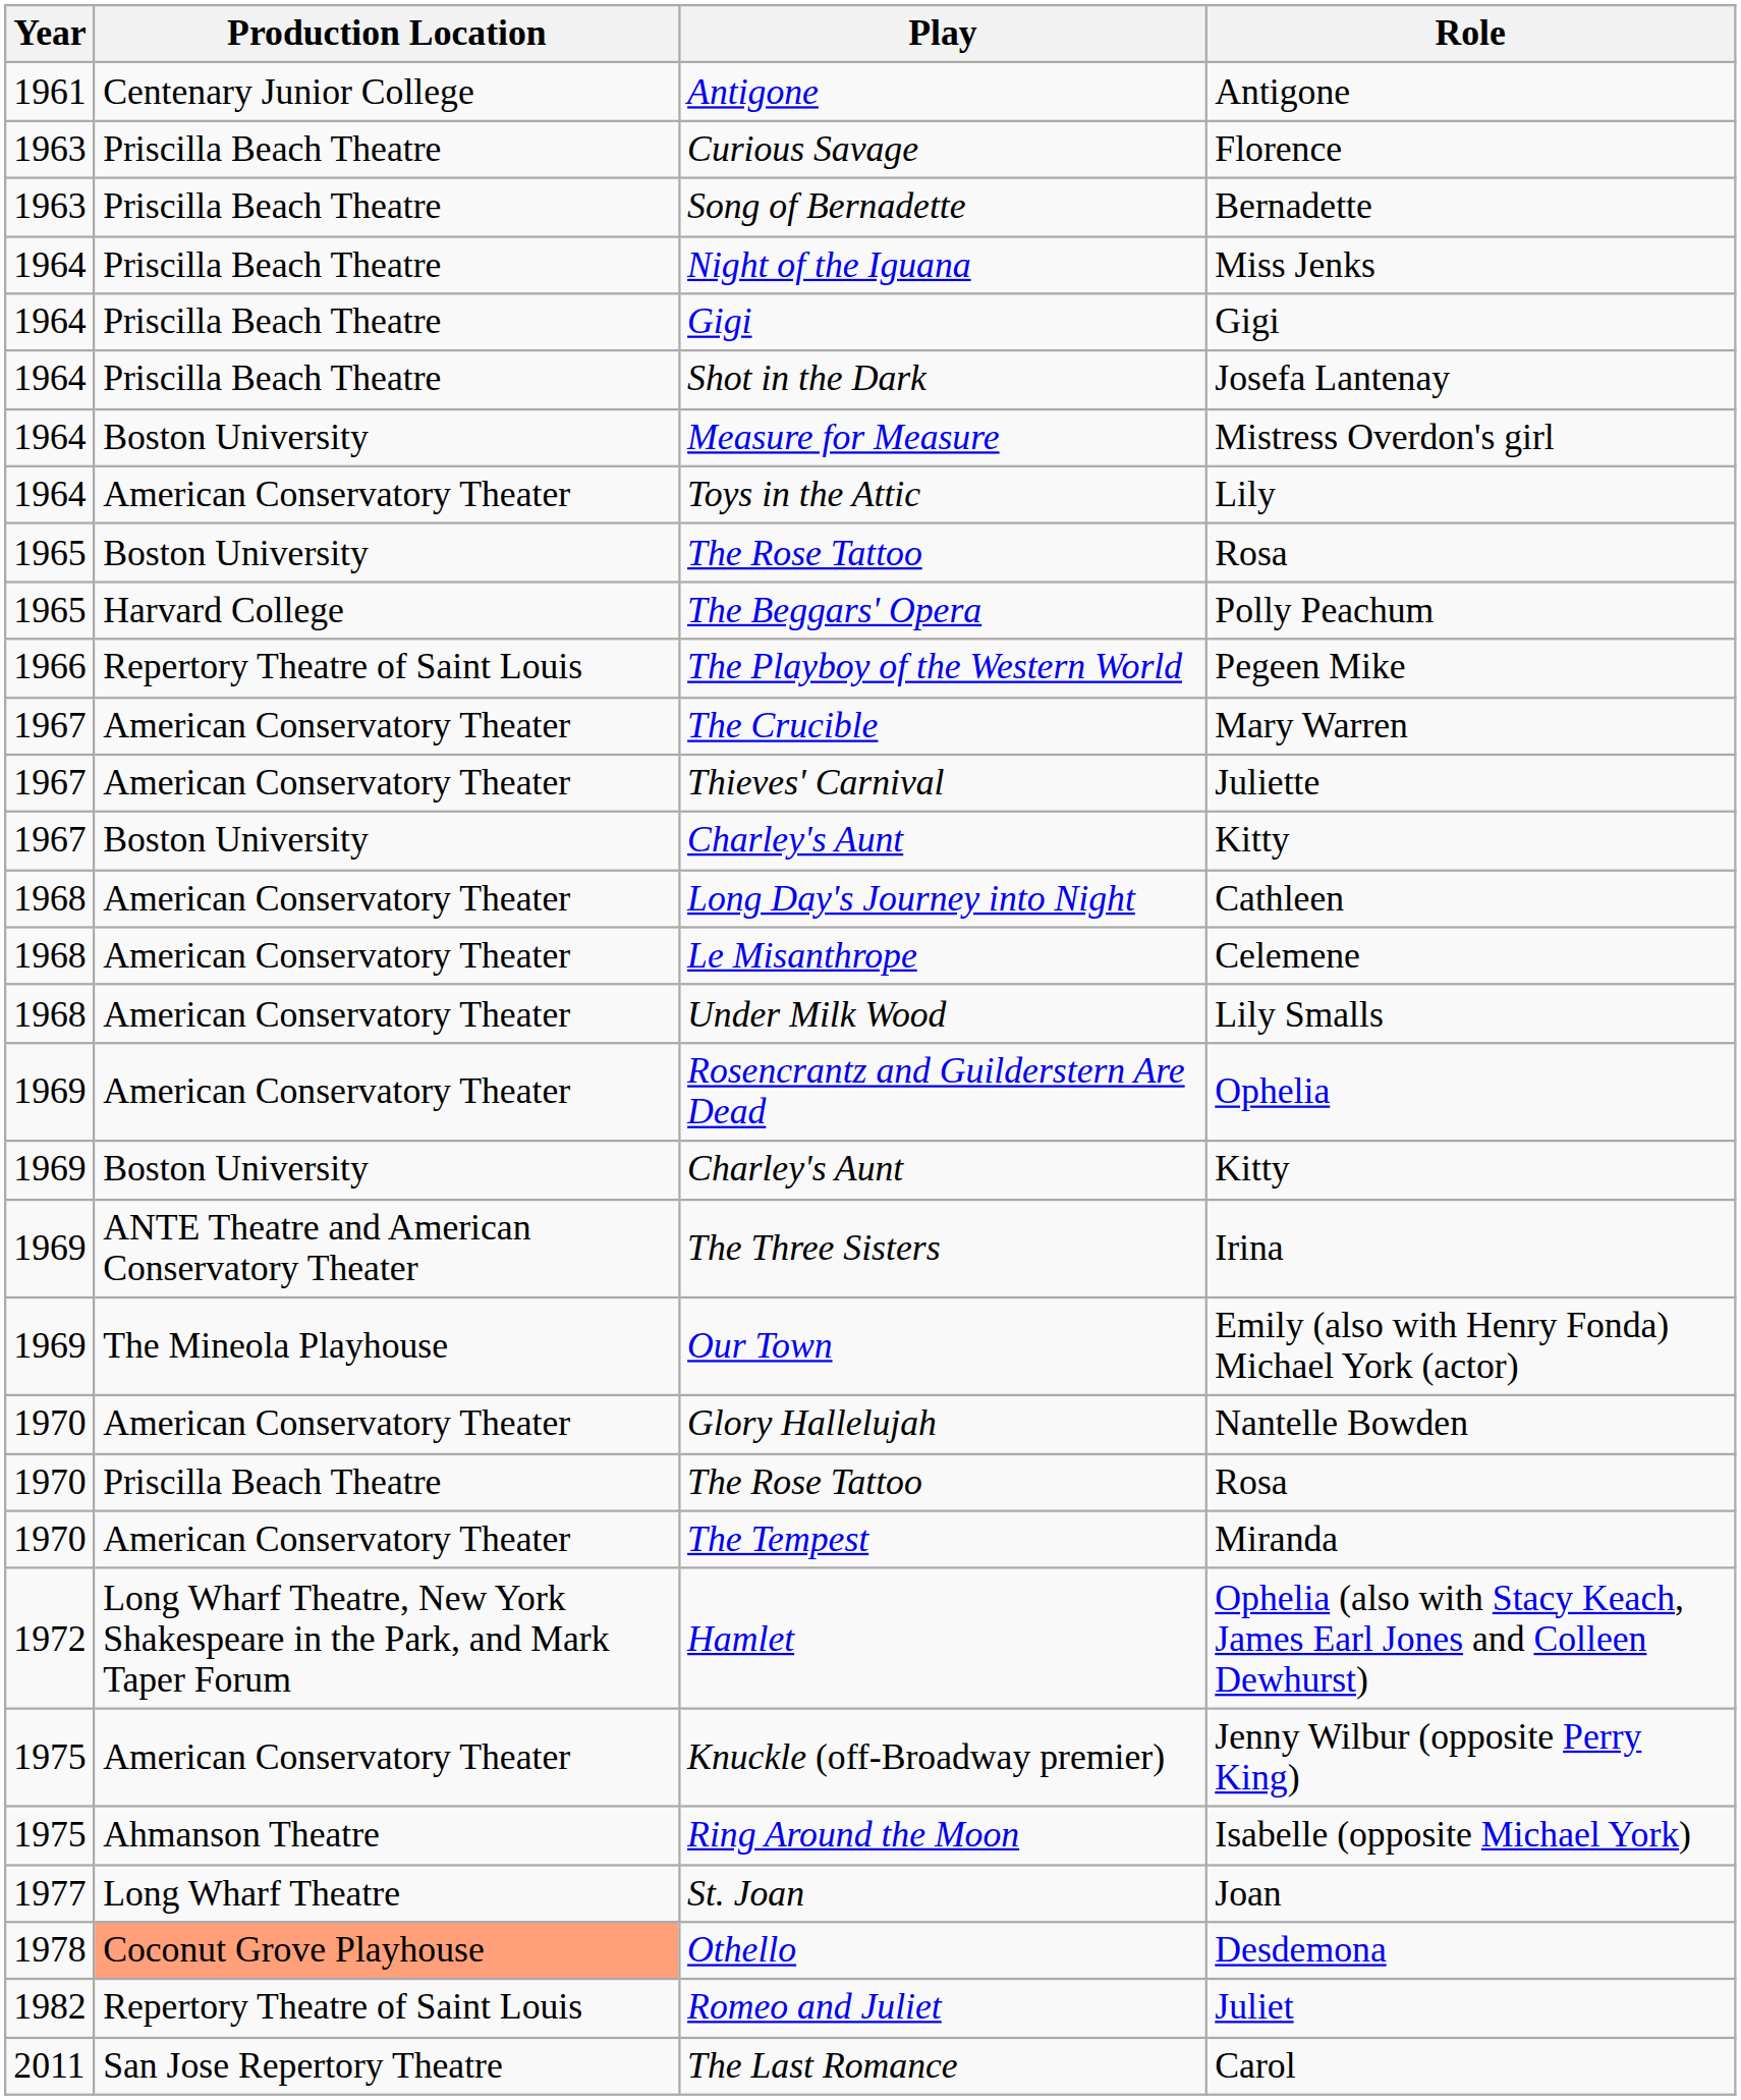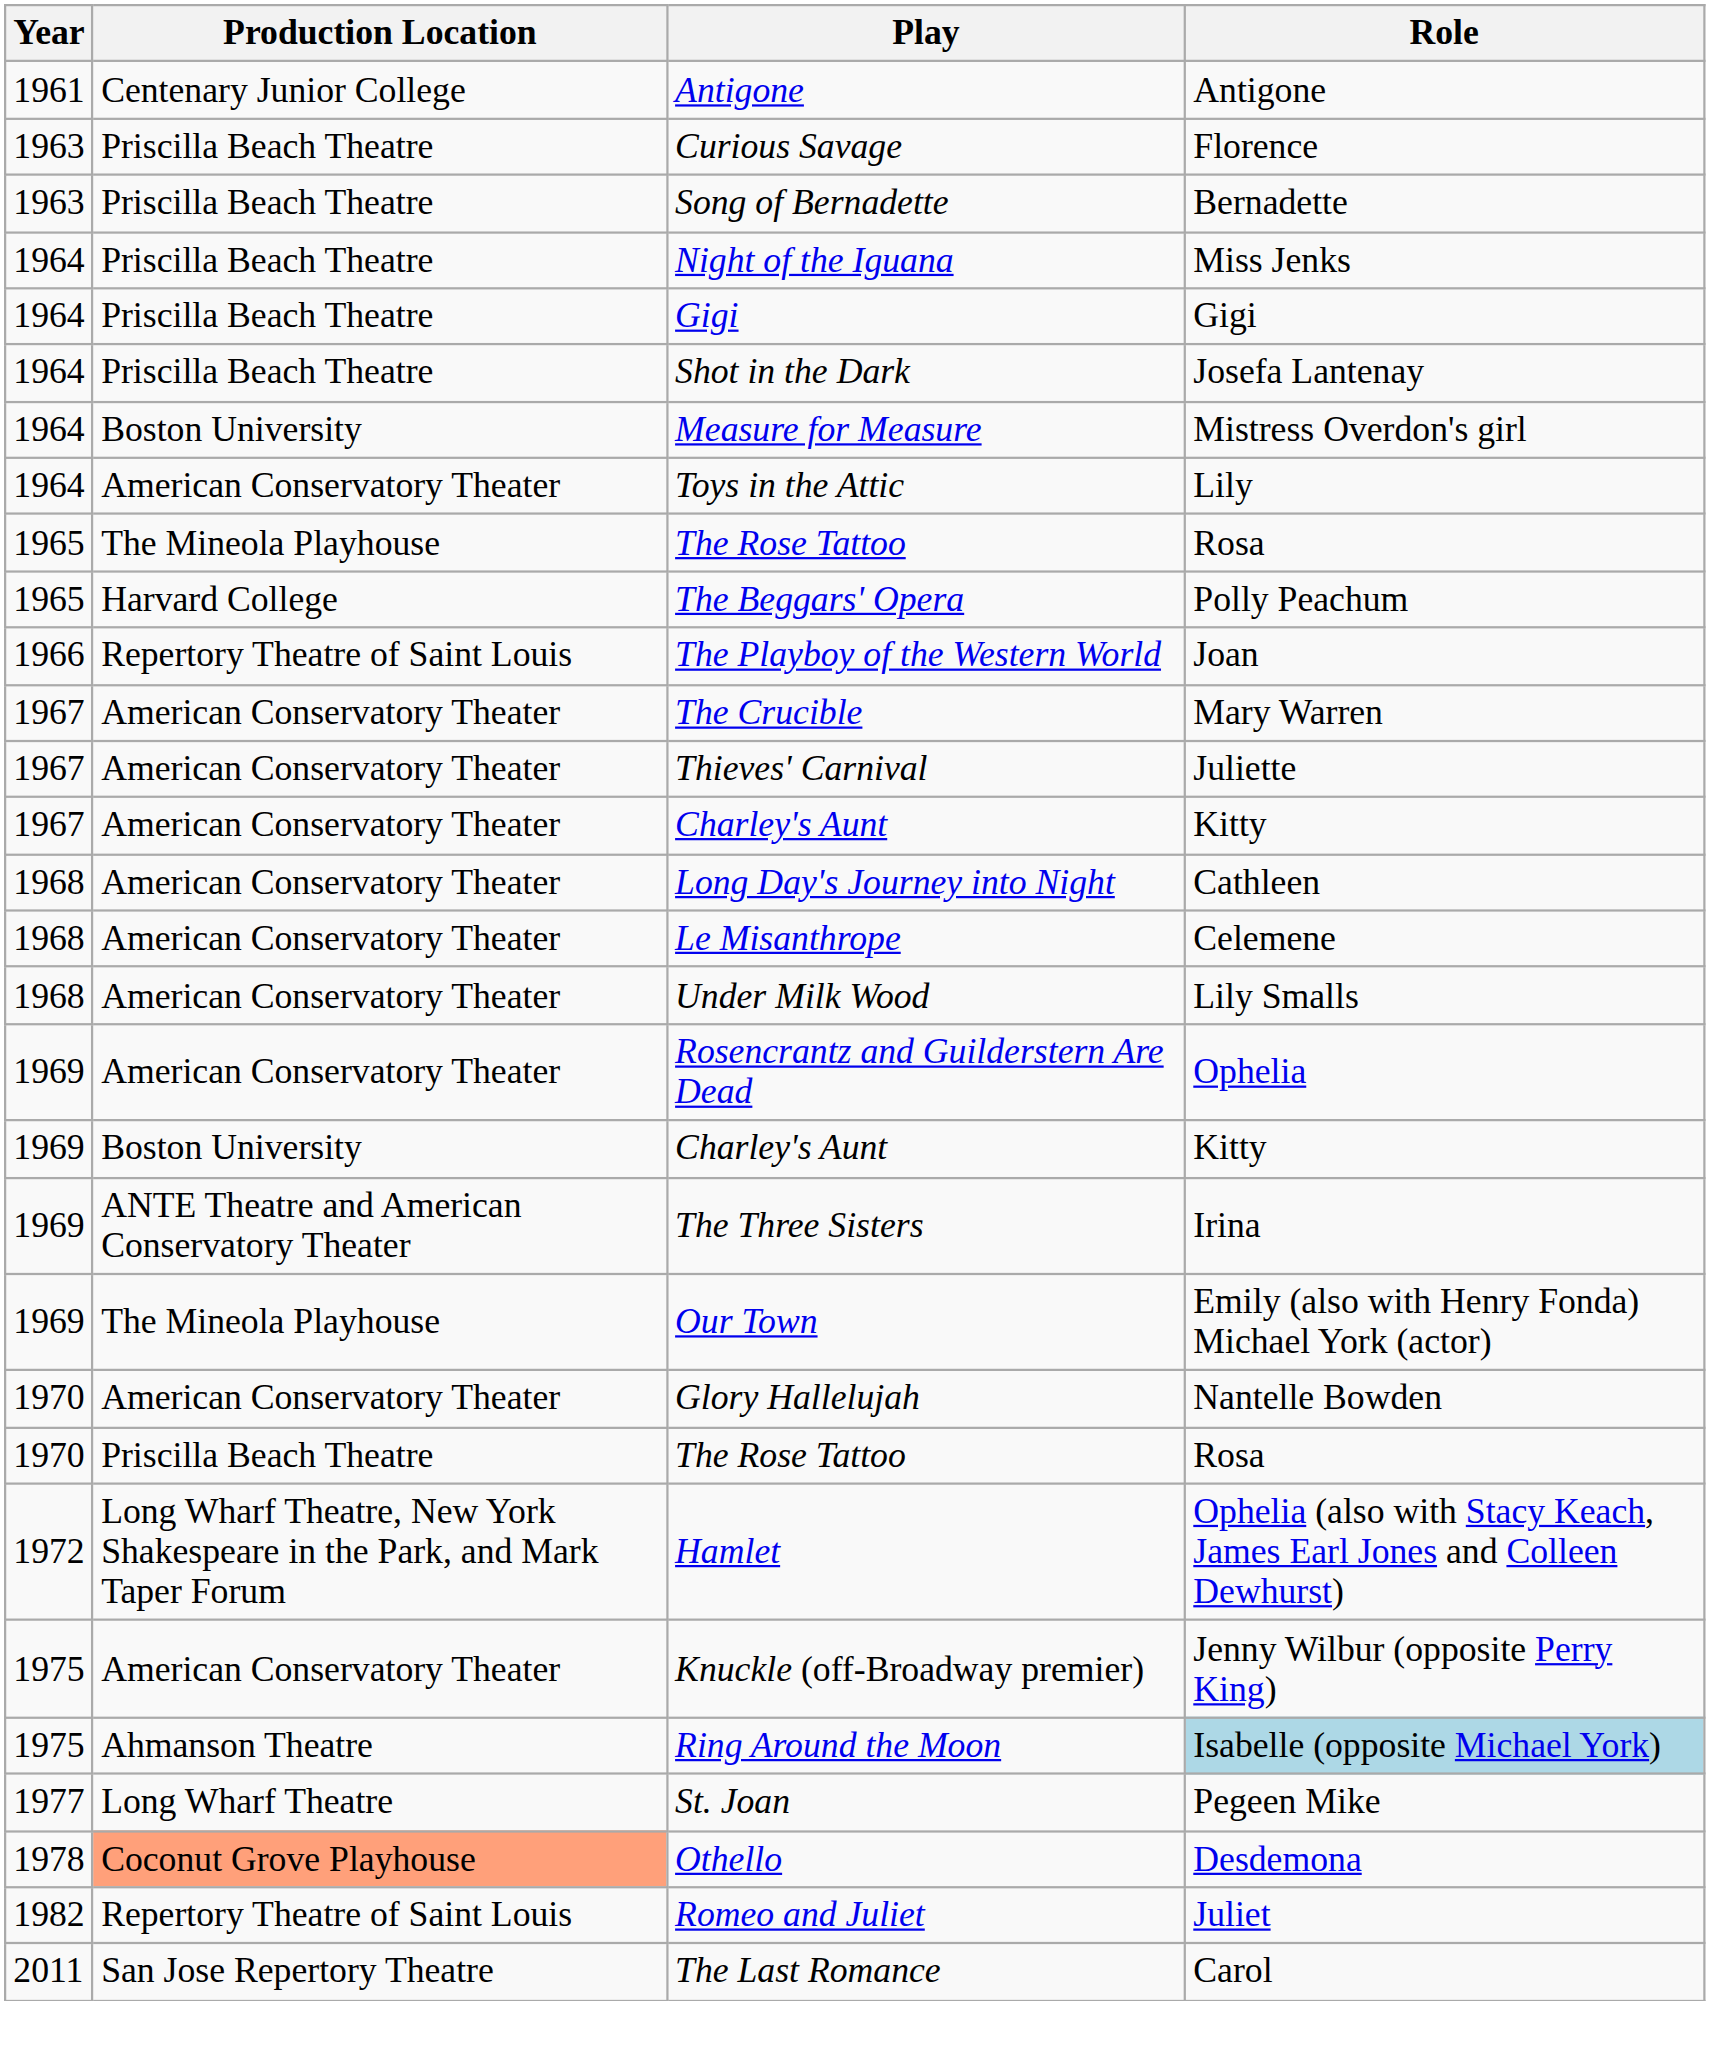 <table class="wikitable">
 <tr>
 <th scope="col" width="32">Year</th>
 <th scope="col" width="250">Production Location</th>
 <th scope="col" width="225">Play</th>
 <th scope="col" width="225">Role</th>
 </tr>
 <tr>
 <td>1961</td>
 <td>Centenary Junior College</td>
 <td><em><a href='#'>Antigone</a></em></td>
 <td>Antigone</td>
 </tr>
 <tr>
 <td>1963</td>
 <td>Priscilla Beach Theatre</td>
 <td><em>Curious Savage</em></td>
 <td>Florence</td>
 </tr>
 <tr>
 <td>1963</td>
 <td>Priscilla Beach Theatre</td>
 <td><em>Song of Bernadette</em></td>
 <td>Bernadette</td>
 </tr>
 <tr>
 <td>1964</td>
 <td>Priscilla Beach Theatre</td>
 <td><em><a href='#'>Night of the Iguana</a></em></td>
 <td>Miss Jenks</td>
 </tr>
 <tr>
 <td>1964</td>
 <td>Priscilla Beach Theatre</td>
 <td><em><a href='#'>Gigi</a></em></td>
 <td>Gigi</td>
 </tr>
 <tr>
 <td>1964</td>
 <td>Priscilla Beach Theatre</td>
 <td><em>Shot in the Dark</em></td>
 <td>Josefa Lantenay</td>
 </tr>
 <tr>
 <td>1964</td>
 <td>Boston University</td>
 <td><em><a href='#'>Measure for Measure</a></em></td>
 <td>Mistress Overdon's girl</td>
 </tr>
 <tr>
 <td>1964</td>
 <td>American Conservatory Theater</td>
 <td><em>Toys in the Attic</em></td>
 <td>Lily</td>
 </tr>
 <tr>
 <td>1965</td>
-<td>Boston University</td>
+<td>The Mineola Playhouse</td>
 <td><em><a href='#'>The Rose Tattoo</a></em></td>
 <td>Rosa</td>
 </tr>
 <tr>
 <td>1965</td>
 <td>Harvard College</td>
 <td><em><a href='#'>The Beggars' Opera</a></em></td>
 <td>Polly Peachum</td>
 </tr>
 <tr>
 <td>1966</td>
 <td>Repertory Theatre of Saint Louis</td>
 <td><em><a href='#'>The Playboy of the Western World</a></em></td>
-<td>Pegeen Mike</td>
+<td>Joan</td>
 </tr>
 <tr>
 <td>1967</td>
 <td>American Conservatory Theater</td>
 <td><em><a href='#'>The Crucible</a></em></td>
 <td>Mary Warren</td>
 </tr>
 <tr>
 <td>1967</td>
 <td>American Conservatory Theater</td>
 <td><em>Thieves' Carnival</em></td>
 <td>Juliette</td>
 </tr>
 <tr>
 <td>1967</td>
-<td>Boston University</td>
+<td>American Conservatory Theater</td>
 <td><em><a href='#'>Charley's Aunt</a></em></td>
 <td>Kitty</td>
 </tr>
 <tr>
 <td>1968</td>
 <td>American Conservatory Theater</td>
 <td><em><a href='#'>Long Day's Journey into Night</a></em></td>
 <td>Cathleen</td>
 </tr>
 <tr>
 <td>1968</td>
 <td>American Conservatory Theater</td>
 <td><em><a href='#'>Le Misanthrope</a></em></td>
 <td>Celemene</td>
 </tr>
 <tr>
 <td>1968</td>
 <td>American Conservatory Theater</td>
 <td><em>Under Milk Wood</em></td>
 <td>Lily Smalls</td>
 </tr>
 <tr>
 <td>1969</td>
 <td>American Conservatory Theater</td>
 <td><em><a href='#'>Rosencrantz and Guilderstern Are Dead</a></em></td>
 <td><a href='#'>Ophelia</a></td>
 </tr>
 <tr>
 <td>1969</td>
 <td>Boston University</td>
 <td><em>Charley's Aunt</em></td>
 <td>Kitty</td>
 </tr>
 <tr>
 <td>1969</td>
 <td>ANTE Theatre and American Conservatory Theater</td>
 <td><em>The Three Sisters</em></td>
 <td>Irina</td>
 </tr>
 <tr>
 <td>1969</td>
 <td>The Mineola Playhouse</td>
 <td><em><a href='#'>Our Town</a></em></td>
 <td>Emily (also with Henry Fonda) Michael York (actor)</td>
 </tr>
 <tr>
 <td>1970</td>
 <td>American Conservatory Theater</td>
 <td><em>Glory Hallelujah</em></td>
 <td>Nantelle Bowden</td>
 </tr>
 <tr>
 <td>1970</td>
 <td>Priscilla Beach Theatre</td>
 <td><em>The Rose Tattoo</em></td>
 <td>Rosa</td>
 </tr>
 <tr>
-<td>1970</td>
-<td>American Conservatory Theater</td>
-<td><em><a href='#'>The Tempest</a></em></td>
-<td>Miranda</td>
-</tr>
-<tr>
 <td>1972</td>
 <td>Long Wharf Theatre, New York Shakespeare in the Park, and Mark Taper Forum</td>
 <td><em><a href='#'>Hamlet</a></em></td>
 <td><a href='#'>Ophelia</a> (also with <a href='#'>Stacy Keach</a>, <a href='#'>James Earl Jones</a> and <a href='#'>Colleen Dewhurst</a>)</td>
 </tr>
 <tr>
 <td>1975</td>
 <td>American Conservatory Theater</td>
 <td><em>Knuckle</em> (off-Broadway premier)</td>
 <td>Jenny Wilbur (opposite <a href='#'>Perry King</a>)</td>
 </tr>
 <tr>
 <td>1975</td>
 <td>Ahmanson Theatre</td>
 <td><em><a href='#'>Ring Around the Moon</a></em></td>
-<td>Isabelle (opposite <a href='#'>Michael York</a>)</td>
+<td style="background: lightblue;">Isabelle (opposite <a href='#'>Michael York</a>)</td>
 </tr>
 <tr>
 <td>1977</td>
 <td>Long Wharf Theatre</td>
 <td><em>St. Joan</em></td>
-<td>Joan</td>
+<td>Pegeen Mike</td>
 </tr>
 <tr>
 <td>1978</td>
 <td style="background: lightsalmon;">Coconut Grove Playhouse</td>
 <td><em><a href='#'>Othello</a></em></td>
 <td><a href='#'>Desdemona</a></td>
 </tr>
 <tr>
 <td>1982</td>
 <td>Repertory Theatre of Saint Louis</td>
 <td><em><a href='#'>Romeo and Juliet</a></em></td>
 <td><a href='#'>Juliet</a></td>
 </tr>
 <tr>
 <td>2011</td>
 <td>San Jose Repertory Theatre</td>
 <td><em>The Last Romance</em></td>
 <td>Carol</td>
 </tr>
 </table>
